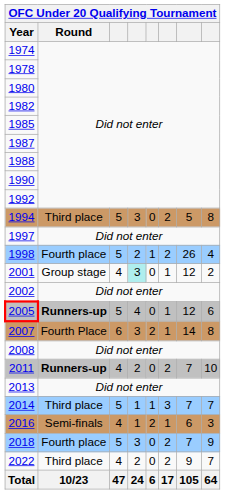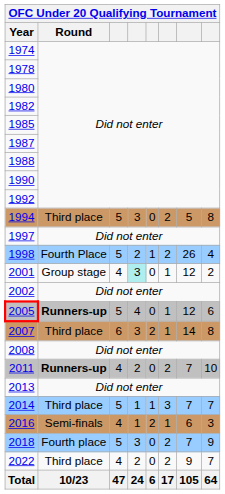 <table class="wikitable" style="text-align:center;">
 <tr>
 <th colspan="10"><a href='#'>OFC Under 20 Qualifying Tournament</a></th>
 </tr>
 <tr>
 <th>Year</th>
 <th>Round</th>
 <th></th>
 <th></th>
 <th></th>
 <th></th>
 <th></th>
 <th></th>
 </tr>
 <tr>
 <td> <a href='#'>1974</a></td>
 <td colspan=8 rowspan=9><em>Did not enter</em></td>
 </tr>
 <tr>
 <td> <a href='#'>1978</a></td>
 </tr>
 <tr>
 <td> <a href='#'>1980</a></td>
 </tr>
 <tr>
 <td> <a href='#'>1982</a></td>
 </tr>
 <tr>
 <td> <a href='#'>1985</a></td>
 </tr>
 <tr>
 <td> <a href='#'>1987</a></td>
 </tr>
 <tr>
 <td> <a href='#'>1988</a></td>
 </tr>
 <tr>
 <td> <a href='#'>1990</a></td>
 </tr>
 <tr>
 <td> <a href='#'>1992</a></td>
 </tr>
 <tr style="background:#c96;">
 <td> <a href='#'>1994</a></td>
 <td>Third place</td>
 <td>5</td>
 <td>3</td>
 <td>0</td>
 <td>2</td>
 <td>5</td>
 <td>8</td>
 </tr>
 <tr>
 <td> <a href='#'>1997</a></td>
 <td colspan=8><em>Did not enter</em></td>
 </tr>
 <tr style="background:#9acdff">
 <td> <a href='#'>1998</a></td>
-<td>Fourth place</td>
+<td>Fourth Place</td>
 <td>5</td>
 <td>2</td>
 <td>1</td>
 <td>2</td>
 <td>26</td>
 <td>4</td>
 </tr>
 <tr>
 <td>  <a href='#'>2001</a></td>
 <td>Group stage</td>
 <td>4</td>
 <td style="background: paleturquoise;">3</td>
 <td>0</td>
 <td>1</td>
 <td>12</td>
 <td>2</td>
 </tr>
 <tr>
 <td>  <a href='#'>2002</a></td>
 <td colspan=8><em>Did not enter</em></td>
 </tr>
 <tr style="background:silver;">
 <td style="border: 3px solid red"> <a href='#'>2005</a></td>
 <td><strong>Runners-up</strong></td>
 <td>5</td>
 <td>4</td>
 <td>0</td>
 <td>1</td>
 <td>12</td>
 <td>6</td>
 </tr>
 <tr style="background:#c96;">
 <td> <a href='#'>2007</a></td>
-<td>Fourth Place</td>
+<td>Third place</td>
 <td>6</td>
 <td>3</td>
 <td>2</td>
 <td>1</td>
 <td>14</td>
 <td>8</td>
 </tr>
 <tr>
 <td> <a href='#'>2008</a></td>
 <td colspan=8><em>Did not enter</em></td>
 </tr>
 <tr style="background:silver;">
 <td> <a href='#'>2011</a></td>
 <td><strong>Runners-up</strong></td>
 <td>4</td>
 <td>2</td>
 <td>0</td>
 <td>2</td>
 <td>7</td>
 <td>10</td>
 </tr>
 <tr>
 <td> <a href='#'>2013</a></td>
 <td colspan=8><em>Did not enter</em></td>
 </tr>
 <tr style="background:#9acdff">
 <td> <a href='#'>2014</a></td>
 <td>Third place</td>
 <td>5</td>
 <td>1</td>
 <td>1</td>
 <td>3</td>
 <td>7</td>
 <td>7</td>
 </tr>
 <tr style="background:#c96;">
 <td>  <a href='#'>2016</a></td>
 <td>Semi-finals</td>
 <td>4</td>
 <td>1</td>
 <td>2</td>
 <td>1</td>
 <td>6</td>
 <td>3</td>
 </tr>
 <tr style="background:#9acdff">
 <td>  <a href='#'>2018</a></td>
 <td>Fourth place</td>
 <td>5</td>
 <td>3</td>
 <td>0</td>
 <td>2</td>
 <td>7</td>
 <td>9</td>
 </tr>
 <tr>
 <td> <a href='#'>2022</a></td>
 <td>Third place</td>
 <td>4</td>
 <td>2</td>
 <td>0</td>
 <td>2</td>
 <td>9</td>
 <td>7</td>
 </tr>
 <tr>
 <th><strong>Total</strong></th>
 <th><strong>10/23</strong></th>
 <th><strong>47</strong></th>
 <th><strong>24</strong></th>
 <th><strong>6</strong></th>
 <th><strong>17</strong></th>
 <th><strong>105</strong></th>
 <th><strong>64</strong></th>
 </tr>
 </table>
